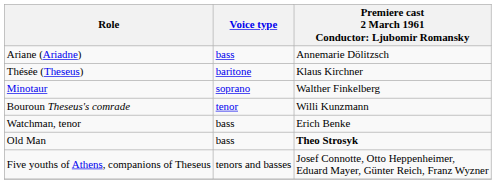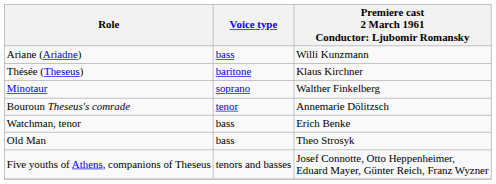 <table class="wikitable">
 <tr>
 <th>Role</th>
 <th><a href='#'>Voice type</a></th>
 <th>Premiere cast<br>2 March 1961<br>Conductor: Ljubomir Romansky</th>
 </tr>
 <tr>
 <td>Ariane (<a href='#'>Ariadne</a>)</td>
 <td><a href='#'>bass</a></td>
-<td>Annemarie Dölitzsch</td>
+<td>Willi Kunzmann</td>
 </tr>
 <tr>
 <td>Thésée (<a href='#'>Theseus</a>)</td>
 <td><a href='#'>baritone</a></td>
 <td>Klaus Kirchner</td>
 </tr>
 <tr>
 <td><a href='#'>Minotaur</a></td>
 <td><a href='#'>soprano</a></td>
 <td>Walther Finkelberg</td>
 </tr>
 <tr>
 <td>Bouroun <em>Theseus's comrade</em></td>
 <td><a href='#'>tenor</a></td>
-<td>Willi Kunzmann</td>
+<td>Annemarie Dölitzsch</td>
 </tr>
 <tr>
 <td>Watchman, tenor</td>
 <td>bass</td>
 <td>Erich Benke</td>
 </tr>
 <tr>
 <td>Old Man</td>
 <td>bass</td>
-<td><strong>Theo Strosyk</strong></td>
+<td>Theo Strosyk</td>
 </tr>
 <tr>
 <td>Five youths of <a href='#'>Athens</a>, companions of Theseus</td>
 <td>tenors and basses</td>
 <td>Josef Connotte, Otto Heppenheimer,<br>Eduard Mayer, Günter Reich, Franz Wyzner</td>
 </tr>
 <tr>
 </tr>
 </table>
